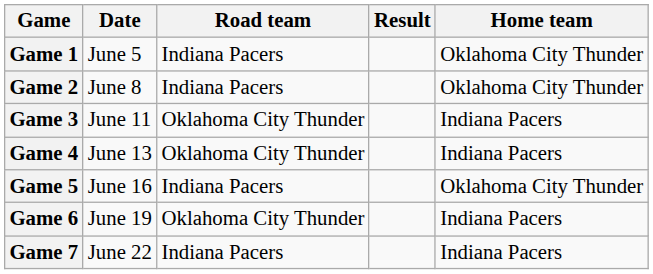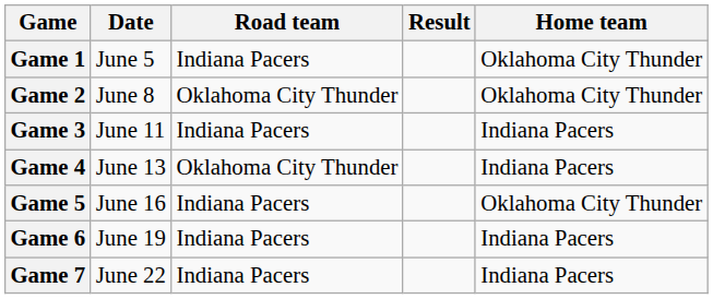 <table class="wikitable plainrowheaders">
 <tr>
 <th scope="col">Game</th>
 <th scope="col">Date</th>
 <th scope="col">Road team</th>
 <th scope="col">Result</th>
 <th scope="col">Home team</th>
 </tr>
 <tr>
 <th scope="row">Game 1</th>
 <td>June 5</td>
 <td>Indiana Pacers</td>
 <td></td>
 <td>Oklahoma City Thunder</td>
 </tr>
 <tr>
 <th scope="row">Game 2</th>
 <td>June 8</td>
-<td>Indiana Pacers</td>
+<td>Oklahoma City Thunder</td>
 <td></td>
 <td>Oklahoma City Thunder</td>
 </tr>
 <tr>
 <th scope="row">Game 3</th>
 <td>June 11</td>
-<td>Oklahoma City Thunder</td>
+<td>Indiana Pacers</td>
 <td></td>
 <td>Indiana Pacers</td>
 </tr>
 <tr>
 <th scope="row">Game 4</th>
 <td>June 13</td>
 <td>Oklahoma City Thunder</td>
 <td></td>
 <td>Indiana Pacers</td>
 </tr>
 <tr>
 <th scope="row">Game 5</th>
 <td>June 16</td>
 <td>Indiana Pacers</td>
 <td></td>
 <td>Oklahoma City Thunder</td>
 </tr>
 <tr>
 <th scope="row">Game 6</th>
 <td>June 19</td>
-<td>Oklahoma City Thunder</td>
+<td>Indiana Pacers</td>
 <td></td>
 <td>Indiana Pacers</td>
 </tr>
 <tr>
 <th scope="row">Game 7</th>
 <td>June 22</td>
 <td>Indiana Pacers</td>
 <td></td>
 <td>Indiana Pacers</td>
 </tr>
 </table>
